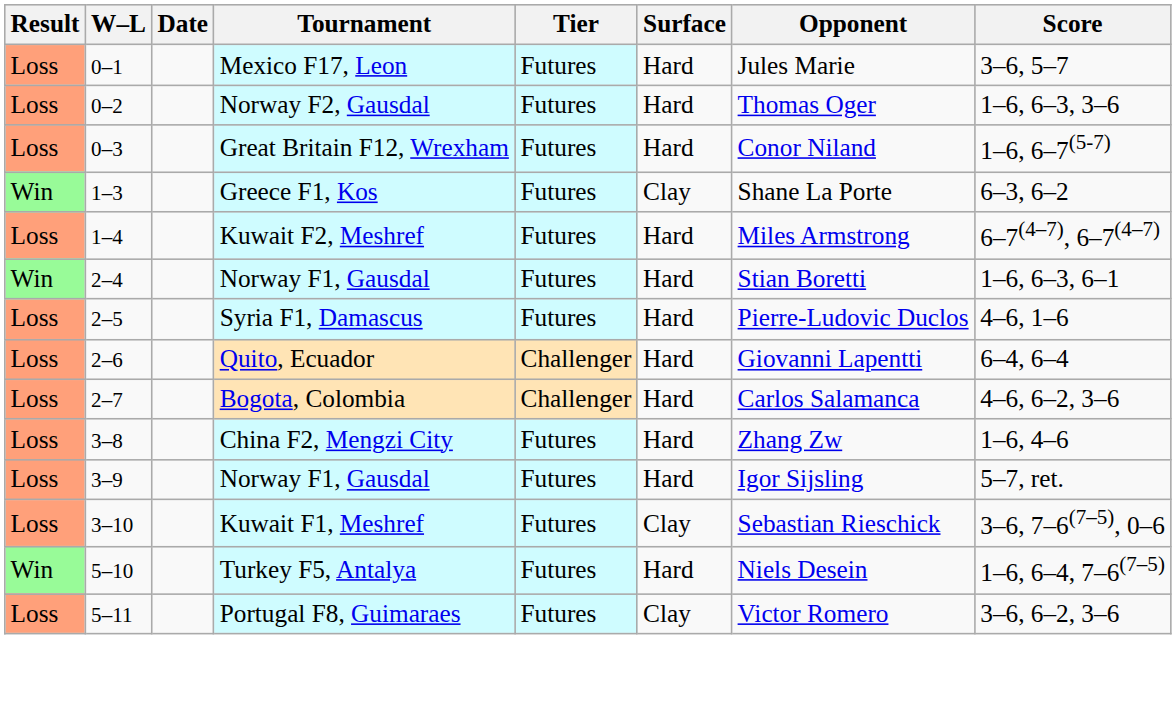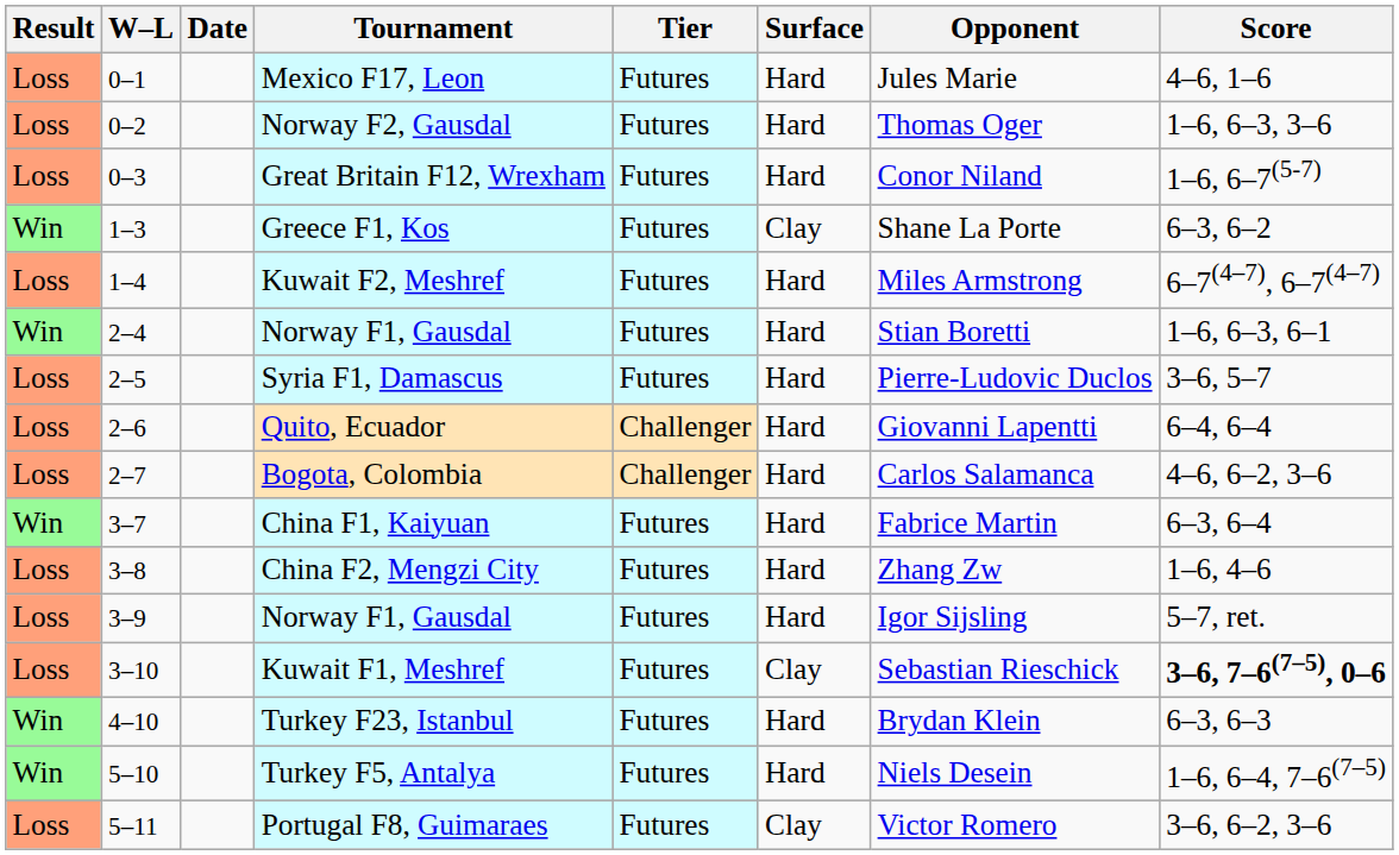 <table class="sortable wikitable">
 <tr>
 <th>Result</th>
 <th class="unsortable">W–L</th>
 <th>Date</th>
 <th>Tournament</th>
 <th>Tier</th>
 <th>Surface</th>
 <th>Opponent</th>
 <th class="unsortable">Score</th>
 </tr>
 <tr>
 <td bgcolor=FFA07A>Loss</td>
 <td><small>0–1</small></td>
 <td></td>
 <td style="background:#cffcff;">Mexico F17, <a href='#'>Leon</a></td>
 <td style="background:#cffcff;">Futures</td>
 <td>Hard</td>
 <td> Jules Marie</td>
-<td>3–6, 5–7</td>
+<td>4–6, 1–6</td>
 </tr>
 <tr>
 <td bgcolor=FFA07A>Loss</td>
 <td><small>0–2</small></td>
 <td></td>
 <td style="background:#cffcff;">Norway F2, <a href='#'>Gausdal</a></td>
 <td style="background:#cffcff;">Futures</td>
 <td>Hard</td>
 <td> <a href='#'>Thomas Oger</a></td>
 <td>1–6, 6–3, 3–6</td>
 </tr>
 <tr>
 <td bgcolor=FFA07A>Loss</td>
 <td><small>0–3</small></td>
 <td></td>
 <td style="background:#cffcff;">Great Britain F12, <a href='#'>Wrexham</a></td>
 <td style="background:#cffcff;">Futures</td>
 <td>Hard</td>
 <td> <a href='#'>Conor Niland</a></td>
 <td>1–6, 6–7<sup>(5-7)</sup></td>
 </tr>
 <tr>
 <td bgcolor=98FB98>Win</td>
 <td><small>1–3</small></td>
 <td></td>
 <td style="background:#cffcff;">Greece F1, <a href='#'>Kos</a></td>
 <td style="background:#cffcff;">Futures</td>
 <td>Clay</td>
 <td> Shane La Porte</td>
 <td>6–3, 6–2</td>
 </tr>
 <tr>
 <td bgcolor=FFA07A>Loss</td>
 <td><small>1–4</small></td>
 <td></td>
 <td style="background:#cffcff;">Kuwait F2, <a href='#'>Meshref</a></td>
 <td style="background:#cffcff;">Futures</td>
 <td>Hard</td>
 <td> <a href='#'>Miles Armstrong</a></td>
 <td>6–7<sup>(4–7)</sup>,  6–7<sup>(4–7)</sup></td>
 </tr>
 <tr>
 <td bgcolor=98FB98>Win</td>
 <td><small>2–4</small></td>
 <td></td>
 <td style="background:#cffcff;">Norway F1, <a href='#'>Gausdal</a></td>
 <td style="background:#cffcff;">Futures</td>
 <td>Hard</td>
 <td> <a href='#'>Stian Boretti</a></td>
 <td>1–6, 6–3, 6–1</td>
 </tr>
 <tr>
 <td bgcolor=FFA07A>Loss</td>
 <td><small>2–5</small></td>
 <td></td>
 <td style="background:#cffcff;">Syria F1, <a href='#'>Damascus</a></td>
 <td style="background:#cffcff;">Futures</td>
 <td>Hard</td>
 <td> <a href='#'>Pierre-Ludovic Duclos</a></td>
-<td>4–6, 1–6</td>
+<td>3–6, 5–7</td>
 </tr>
 <tr>
 <td bgcolor=FFA07A>Loss</td>
 <td><small>2–6</small></td>
 <td></td>
 <td style="background:moccasin;"><a href='#'>Quito</a>, Ecuador</td>
 <td style="background:moccasin;">Challenger</td>
 <td>Hard</td>
 <td> <a href='#'>Giovanni Lapentti</a></td>
 <td>6–4, 6–4</td>
 </tr>
 <tr>
 <td bgcolor=FFA07A>Loss</td>
 <td><small>2–7</small></td>
 <td></td>
 <td style="background:moccasin;"><a href='#'>Bogota</a>, Colombia</td>
 <td style="background:moccasin;">Challenger</td>
 <td>Hard</td>
 <td> <a href='#'>Carlos Salamanca</a></td>
 <td>4–6, 6–2, 3–6</td>
+</tr>
+<tr>
+<td bgcolor=98FB98>Win</td>
+<td><small>3–7</small></td>
+<td></td>
+<td style="background:#cffcff;">China F1, <a href='#'>Kaiyuan</a></td>
+<td style="background:#cffcff;">Futures</td>
+<td>Hard</td>
+<td> <a href='#'>Fabrice Martin</a></td>
+<td>6–3, 6–4</td>
 </tr>
 <tr>
 <td bgcolor=FFA07A>Loss</td>
 <td><small>3–8</small></td>
 <td></td>
 <td style="background:#cffcff;">China F2, <a href='#'>Mengzi City</a></td>
 <td style="background:#cffcff;">Futures</td>
 <td>Hard</td>
 <td> <a href='#'>Zhang Zw</a></td>
 <td>1–6, 4–6</td>
 </tr>
 <tr>
 <td bgcolor=FFA07A>Loss</td>
 <td><small>3–9</small></td>
 <td></td>
 <td style="background:#cffcff;">Norway F1, <a href='#'>Gausdal</a></td>
 <td style="background:#cffcff;">Futures</td>
 <td>Hard</td>
 <td> <a href='#'>Igor Sijsling</a></td>
 <td>5–7, ret.</td>
 </tr>
 <tr>
 <td bgcolor=FFA07A>Loss</td>
 <td><small>3–10</small></td>
 <td></td>
 <td style="background:#cffcff;">Kuwait F1, <a href='#'>Meshref</a></td>
 <td style="background:#cffcff;">Futures</td>
 <td>Clay</td>
 <td> <a href='#'>Sebastian Rieschick</a></td>
-<td>3–6, 7–6<sup>(7–5)</sup>, 0–6</td>
+<td><strong>3–6, 7–6<sup>(7–5)</sup>, 0–6</strong></td>
+</tr>
+<tr>
+<td bgcolor=98FB98>Win</td>
+<td><small>4–10</small></td>
+<td></td>
+<td style="background:#cffcff;">Turkey F23, <a href='#'>Istanbul</a></td>
+<td style="background:#cffcff;">Futures</td>
+<td>Hard</td>
+<td> <a href='#'>Brydan Klein</a></td>
+<td>6–3, 6–3</td>
 </tr>
 <tr>
 <td bgcolor=98FB98>Win</td>
 <td><small>5–10</small></td>
 <td></td>
 <td style="background:#cffcff;">Turkey F5, <a href='#'>Antalya</a></td>
 <td style="background:#cffcff;">Futures</td>
 <td>Hard</td>
 <td> <a href='#'>Niels Desein</a></td>
 <td>1–6, 6–4, 7–6<sup>(7–5)</sup></td>
 </tr>
 <tr>
 <td bgcolor=FFA07A>Loss</td>
 <td><small>5–11</small></td>
 <td></td>
 <td style="background:#cffcff;">Portugal F8, <a href='#'>Guimaraes</a></td>
 <td style="background:#cffcff;">Futures</td>
 <td>Clay</td>
 <td> <a href='#'>Victor Romero</a></td>
 <td>3–6, 6–2, 3–6</td>
 </tr>
 </table>
